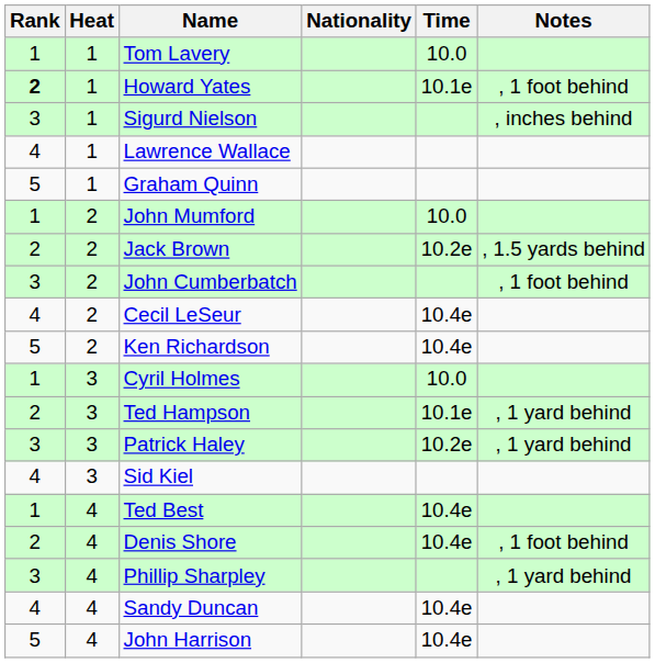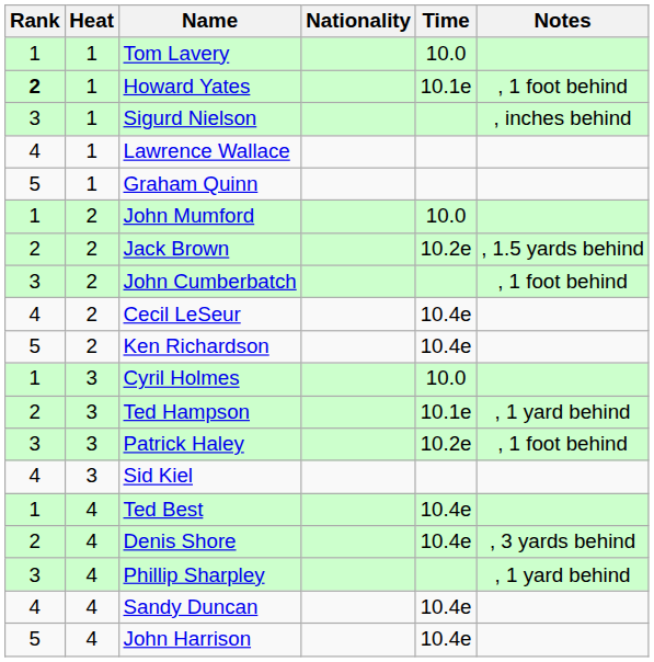 <table class="wikitable sortable" style="text-align:center">
 <tr>
 <th>Rank</th>
 <th>Heat</th>
 <th>Name</th>
 <th>Nationality</th>
 <th>Time</th>
 <th>Notes</th>
 </tr>
 <tr bgcolor=ccffcc>
 <td>1</td>
 <td>1</td>
 <td align=left><a href='#'>Tom Lavery</a></td>
 <td align=left></td>
 <td>10.0</td>
 <td></td>
 </tr>
 <tr bgcolor=ccffcc>
 <td><strong>2</strong></td>
 <td>1</td>
 <td align=left><a href='#'>Howard Yates</a></td>
 <td align=left></td>
 <td>10.1e</td>
 <td>, 1 foot behind</td>
 </tr>
 <tr bgcolor=ccffcc>
 <td>3</td>
 <td>1</td>
 <td align=left><a href='#'>Sigurd Nielson</a></td>
 <td align=left></td>
 <td></td>
 <td>, inches behind</td>
 </tr>
 <tr>
 <td>4</td>
 <td>1</td>
 <td align=left><a href='#'>Lawrence Wallace</a></td>
 <td align=left></td>
 <td></td>
 <td></td>
 </tr>
 <tr>
 <td>5</td>
 <td>1</td>
 <td align=left><a href='#'>Graham Quinn</a></td>
 <td align=left></td>
 <td></td>
 <td></td>
 </tr>
 <tr bgcolor=ccffcc>
 <td>1</td>
 <td>2</td>
 <td align=left><a href='#'>John Mumford</a></td>
 <td align=left></td>
 <td>10.0</td>
 <td></td>
 </tr>
 <tr bgcolor=ccffcc>
 <td>2</td>
 <td>2</td>
 <td align=left><a href='#'>Jack Brown</a></td>
 <td align=left></td>
 <td>10.2e</td>
 <td>, 1.5 yards behind</td>
 </tr>
 <tr bgcolor=ccffcc>
 <td>3</td>
 <td>2</td>
 <td align=left><a href='#'>John Cumberbatch</a></td>
 <td align=left></td>
 <td></td>
 <td>, 1 foot behind</td>
 </tr>
 <tr>
 <td>4</td>
 <td>2</td>
 <td align=left><a href='#'>Cecil LeSeur</a></td>
 <td align=left></td>
 <td>10.4e</td>
 <td></td>
 </tr>
 <tr>
 <td>5</td>
 <td>2</td>
 <td align=left><a href='#'>Ken Richardson</a></td>
 <td align=left></td>
 <td>10.4e</td>
 <td></td>
 </tr>
 <tr bgcolor=ccffcc>
 <td>1</td>
 <td>3</td>
 <td align=left><a href='#'>Cyril Holmes</a></td>
 <td align=left></td>
 <td>10.0</td>
 <td></td>
 </tr>
 <tr bgcolor=ccffcc>
 <td>2</td>
 <td>3</td>
 <td align=left><a href='#'>Ted Hampson</a></td>
 <td align=left></td>
 <td>10.1e</td>
 <td>, 1 yard behind</td>
 </tr>
 <tr bgcolor=ccffcc>
 <td>3</td>
 <td>3</td>
 <td align=left><a href='#'>Patrick Haley</a></td>
 <td align=left></td>
 <td>10.2e</td>
-<td>, 1 yard behind</td>
+<td>, 1 foot behind</td>
 </tr>
 <tr>
 <td>4</td>
 <td>3</td>
 <td align=left><a href='#'>Sid Kiel</a></td>
 <td align=left></td>
 <td></td>
 <td></td>
 </tr>
 <tr bgcolor=ccffcc>
 <td>1</td>
 <td>4</td>
 <td align=left><a href='#'>Ted Best</a></td>
 <td align=left></td>
 <td>10.4e</td>
 <td></td>
 </tr>
 <tr bgcolor=ccffcc>
 <td>2</td>
 <td>4</td>
 <td align=left><a href='#'>Denis Shore</a></td>
 <td align=left></td>
 <td>10.4e</td>
-<td>, 1 foot behind</td>
+<td>, 3 yards behind</td>
 </tr>
 <tr bgcolor=ccffcc>
 <td>3</td>
 <td>4</td>
 <td align=left><a href='#'>Phillip Sharpley</a></td>
 <td align=left></td>
 <td></td>
 <td>, 1 yard behind</td>
 </tr>
 <tr>
 <td>4</td>
 <td>4</td>
 <td align=left><a href='#'>Sandy Duncan</a></td>
 <td align=left></td>
 <td>10.4e</td>
 <td></td>
 </tr>
 <tr>
 <td>5</td>
 <td>4</td>
 <td align=left><a href='#'>John Harrison</a></td>
 <td align=left></td>
 <td>10.4e</td>
 <td></td>
 </tr>
 </table>
